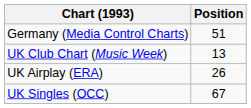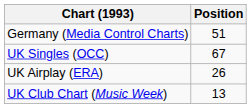 <table class="wikitable sortable" style="text-align:center;">
 <tr>
 <th>Chart (1993)</th>
 <th>Position</th>
 </tr>
 <tr>
 <td align="left">Germany (<a href='#'>Media Control Charts</a>)</td>
 <td>51</td>
 </tr>
 <tr>
-<td align="left"><a href='#'>UK Club Chart</a> (<em><a href='#'>Music Week</a></em>)</td>
-<td>13</td>
+<td align="left"><a href='#'>UK Singles</a> (<a href='#'>OCC</a>)</td>
+<td>67</td>
 </tr>
 <tr>
 <td align="left">UK Airplay (<a href='#'>ERA</a>)</td>
 <td>26</td>
 </tr>
 <tr>
-<td align="left"><a href='#'>UK Singles</a> (<a href='#'>OCC</a>)</td>
-<td>67</td>
+<td align="left"><a href='#'>UK Club Chart</a> (<em><a href='#'>Music Week</a></em>)</td>
+<td>13</td>
 </tr>
 </table>
